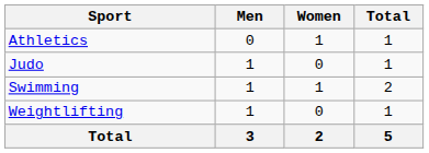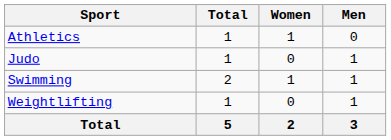 <table class="wikitable sortable" style="text-align:center;">
 <tr>
 <th width=180>Sport</th>
+<th width=55>Total</th>
+<th width=55>Women</th>
 <th width=55>Men</th>
-<th width=55>Women</th>
-<th width=55>Total</th>
 </tr>
 <tr>
 <td align=left><a href='#'>Athletics</a></td>
-<td>0</td>
 <td>1</td>
 <td>1</td>
+<td>0</td>
 </tr>
 <tr>
 <td align=left><a href='#'>Judo</a></td>
 <td>1</td>
 <td>0</td>
 <td>1</td>
 </tr>
 <tr>
 <td align=left><a href='#'>Swimming</a></td>
+<td>2</td>
 <td>1</td>
 <td>1</td>
-<td>2</td>
 </tr>
 <tr>
 <td align=left><a href='#'>Weightlifting</a></td>
 <td>1</td>
 <td>0</td>
 <td>1</td>
 </tr>
 <tr>
 <th>Total</th>
+<th>5</th>
+<th>2</th>
 <th>3</th>
-<th>2</th>
-<th>5</th>
 </tr>
 </table>
